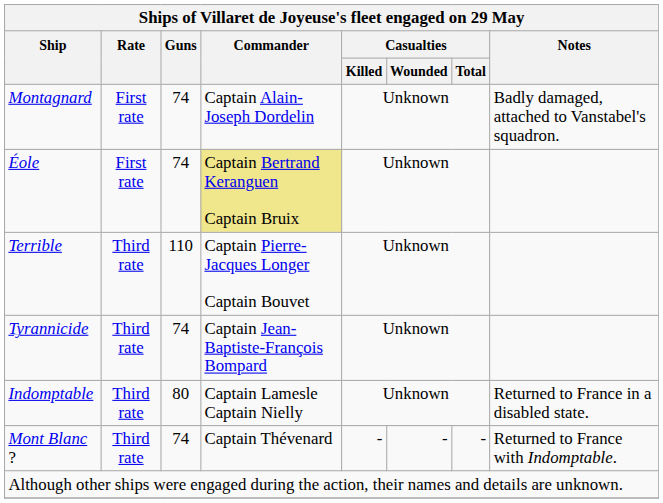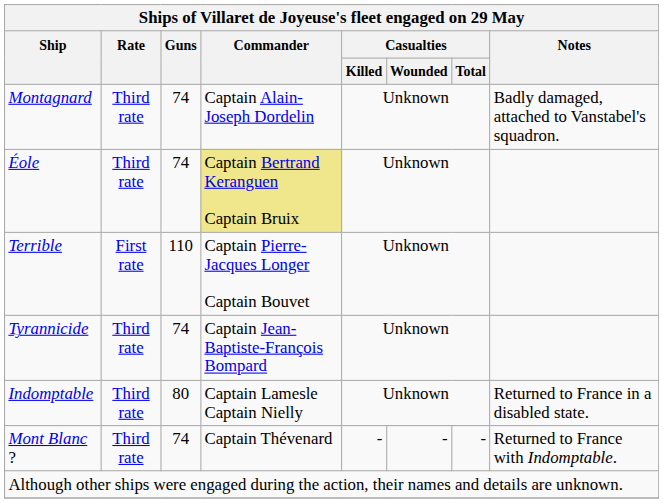 <table class="wikitable" width=100%>
 <tr valign="top">
 <th colspan="11" bgcolor="white">Ships of Villaret de Joyeuse's fleet engaged on 29 May</th>
 </tr>
 <tr valign="top"|- valign="top">
 <th width=15%; align= center rowspan=2><small>Ship</small></th>
 <th width=10%; align= center rowspan=2><small>Rate</small></th>
 <th width=5%; align= center rowspan=2><small>Guns</small></th>
 <th width=25%; align= center rowspan=2><small>Commander</small></th>
 <th width=15%; align= center colspan=3><small>Casualties</small></th>
 <th width=30%; align= center rowspan=2><small>Notes</small></th>
 </tr>
 <tr valign="top">
 <th width=5%; align= center><small>Killed</small></th>
 <th width=5%; align= center><small>Wounded</small></th>
 <th width=5%; align= center><small>Total</small></th>
 </tr>
 <tr valign="top">
 <td align= left><a href='#'><em>Montagnard</em></a></td>
-<td align= center><a href='#'>First rate</a></td>
+<td align= center><a href='#'>Third rate</a></td>
 <td align= center>74</td>
 <td align= left>Captain <a href='#'>Alain-Joseph Dordelin</a></td>
 <td colspan="3" align="center">Unknown</td>
 <td align= left>Badly damaged, attached to Vanstabel's squadron.</td>
 </tr>
 <tr valign="top">
 <td align= left><a href='#'><em>Éole</em></a></td>
-<td align= center><a href='#'>First rate</a></td>
+<td align= center><a href='#'>Third rate</a></td>
 <td align= center>74</td>
 <td align= left style="background: khaki;">Captain <a href='#'>Bertrand Keranguen</a><br><br>Captain Bruix </td>
 <td colspan="3" align="center">Unknown</td>
 <td align= left></td>
 </tr>
 <tr valign="top">
 <td align= left><a href='#'><em>Terrible</em></a></td>
-<td align= center><a href='#'>Third rate</a></td>
+<td align= center><a href='#'>First rate</a></td>
 <td align= center>110</td>
 <td align= left>Captain <a href='#'>Pierre-Jacques Longer</a><br><br>Captain Bouvet</td>
 <td colspan="3" align="center">Unknown</td>
 <td align= left></td>
 </tr>
 <tr valign="top">
 <td align= left><a href='#'><em>Tyrannicide</em></a></td>
 <td align= center><a href='#'>Third rate</a></td>
 <td align= center>74</td>
 <td align= left>Captain <a href='#'>Jean-Baptiste-François Bompard</a></td>
 <td colspan="3" align="center">Unknown</td>
 <td align= left></td>
 </tr>
 <tr valign="top">
 <td align= left><a href='#'><em>Indomptable</em></a></td>
 <td align= center><a href='#'>Third rate</a></td>
 <td align= center>80</td>
 <td align= left>Captain Lamesle<br>Captain Nielly</td>
 <td colspan="3" align="center">Unknown</td>
 <td align= left>Returned to France in a disabled state.</td>
 </tr>
 <tr valign="top">
 <td align= left><a href='#'><em>Mont Blanc</em></a> ?</td>
 <td align= center><a href='#'>Third rate</a></td>
 <td align= center>74</td>
 <td align= left>Captain Thévenard</td>
 <td align= right>-</td>
 <td align= right>-</td>
 <td align= right>-</td>
 <td align= left>Returned to France with <em>Indomptable</em>.</td>
 </tr>
 <tr valign="top">
 <td colspan="8" align="left">Although other ships were engaged during the action, their names and details are unknown.</td>
 </tr>
 <tr>
 </tr>
 </table>
